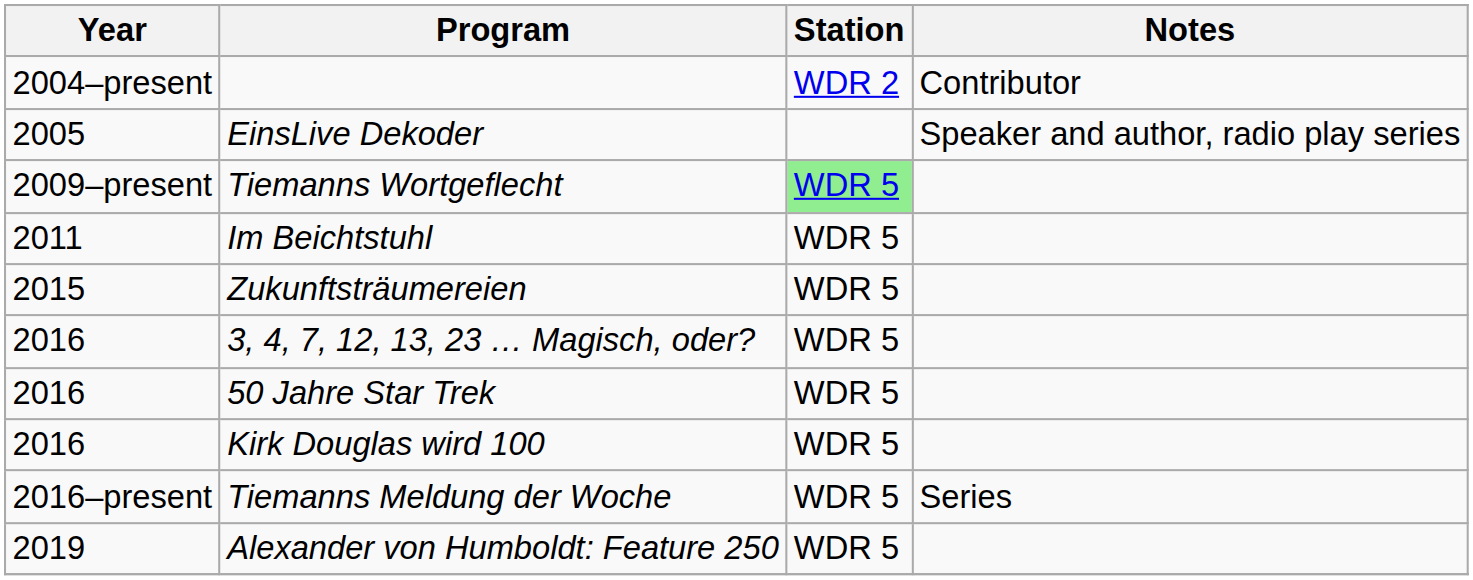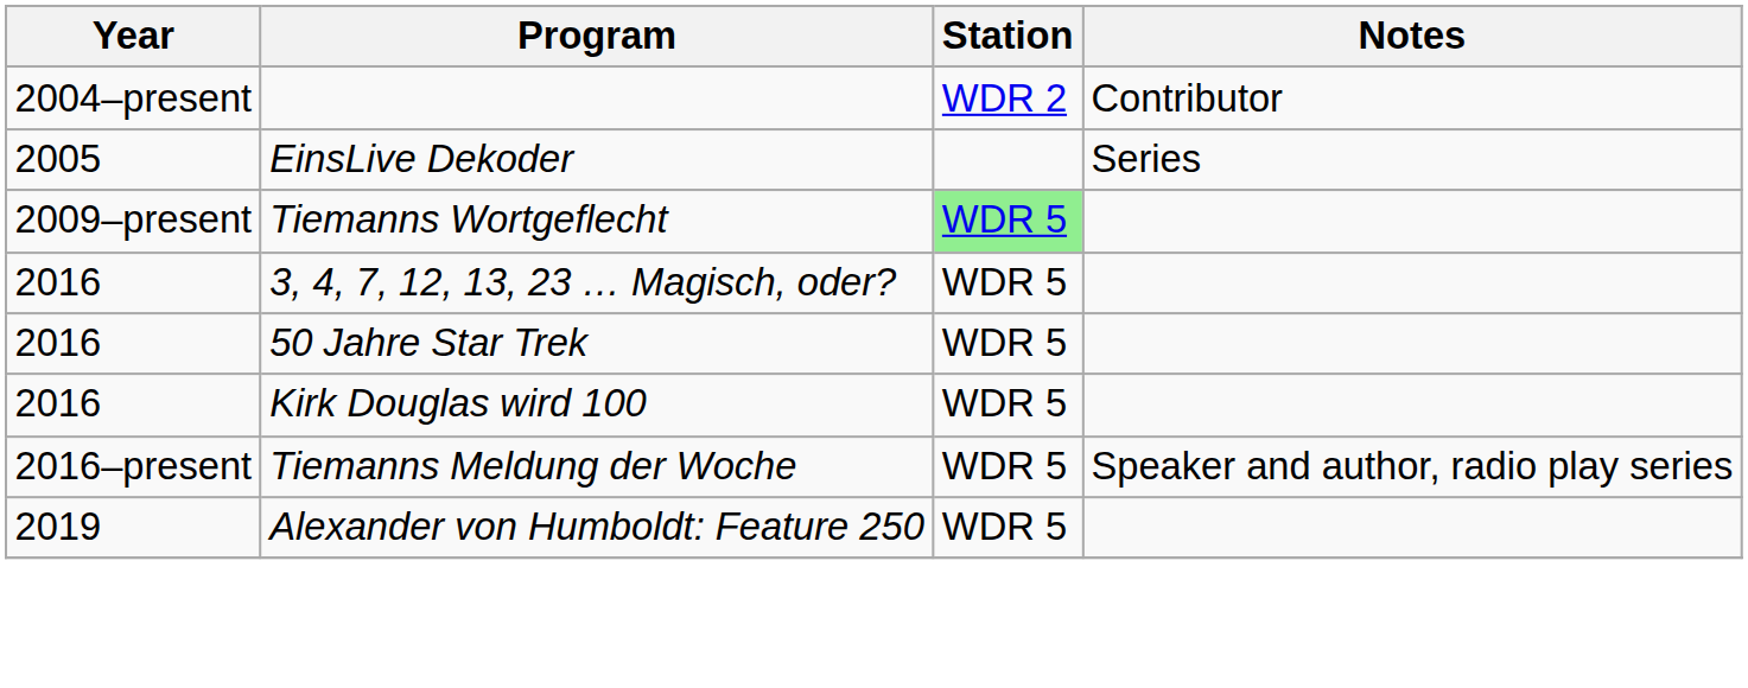 <table class="wikitable">
 <tr>
 <th>Year</th>
 <th>Program</th>
 <th>Station</th>
 <th>Notes</th>
 </tr>
 <tr>
 <td>2004–present</td>
 <td><em></em></td>
 <td><a href='#'>WDR 2</a></td>
 <td>Contributor</td>
 </tr>
 <tr>
 <td>2005</td>
 <td><em>EinsLive Dekoder</em></td>
 <td></td>
-<td>Speaker and author, radio play series</td>
+<td>Series</td>
 </tr>
 <tr>
 <td>2009–present</td>
 <td><em>Tiemanns Wortgeflecht</em></td>
 <td style="background: lightgreen;"><a href='#'>WDR 5</a></td>
-<td></td>
-</tr>
-<tr>
-<td>2011</td>
-<td><em>Im Beichtstuhl</em></td>
-<td>WDR 5</td>
-<td></td>
-</tr>
-<tr>
-<td>2015</td>
-<td><em>Zukunftsträumereien</em></td>
-<td>WDR 5</td>
 <td></td>
 </tr>
 <tr>
 <td>2016</td>
 <td><em>3, 4, 7, 12, 13, 23 … Magisch, oder?</em></td>
 <td>WDR 5</td>
 <td></td>
 </tr>
 <tr>
 <td>2016</td>
 <td><em>50 Jahre Star Trek</em></td>
 <td>WDR 5</td>
 </tr>
 <tr>
 <td>2016</td>
 <td><em>Kirk Douglas wird 100</em></td>
 <td>WDR 5</td>
 <td></td>
 </tr>
 <tr>
 <td>2016–present</td>
 <td><em> Tiemanns Meldung der Woche</em></td>
 <td>WDR 5</td>
-<td>Series</td>
+<td>Speaker and author, radio play series</td>
 </tr>
 <tr>
 <td>2019</td>
 <td><em>Alexander von Humboldt: Feature 250</em></td>
 <td>WDR 5</td>
 <td></td>
 </tr>
 <tr>
 </tr>
 </table>
